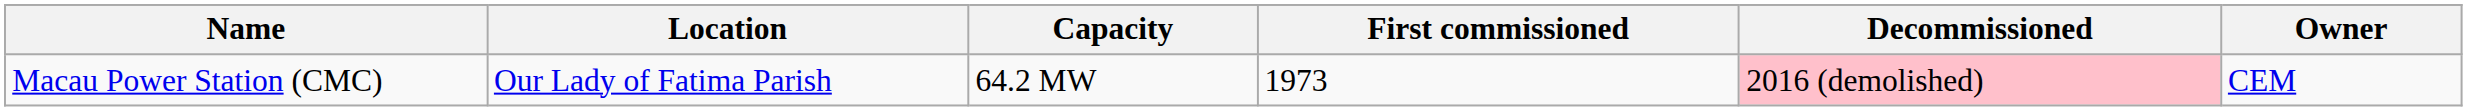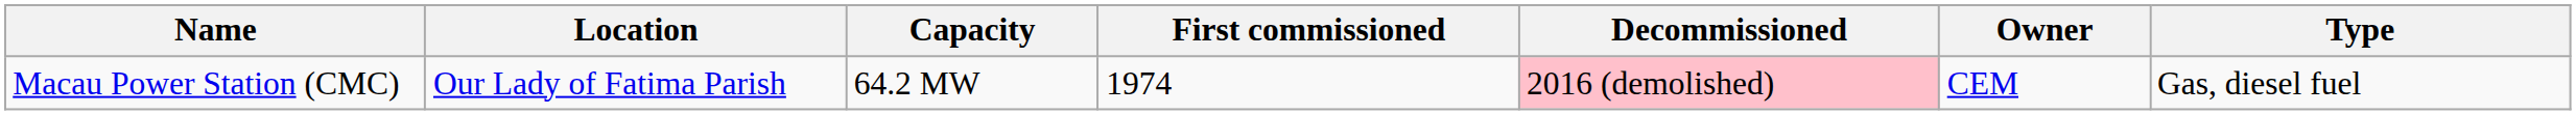 <table class="wikitable sortable">
 <tr>
 <th style="width:10%;">Name</th>
 <th style="width:10%;">Location</th>
 <th style="width:6%;">Capacity</th>
 <th style="width:10%;">First commissioned</th>
 <th style="width:10%;">Decommissioned</th>
 <th style="width:5%;">Owner</th>
+<th style="width:10%;">Type</th>
 </tr>
 <tr>
 <td><a href='#'>Macau Power Station</a> (CMC)</td>
 <td><a href='#'>Our Lady of Fatima Parish</a></td>
 <td>64.2 MW</td>
-<td>1973</td>
+<td>1974</td>
 <td style="background: pink;">2016 (demolished)</td>
 <td><a href='#'>CEM</a></td>
+<td>Gas, diesel fuel</td>
 </tr>
 </table>
